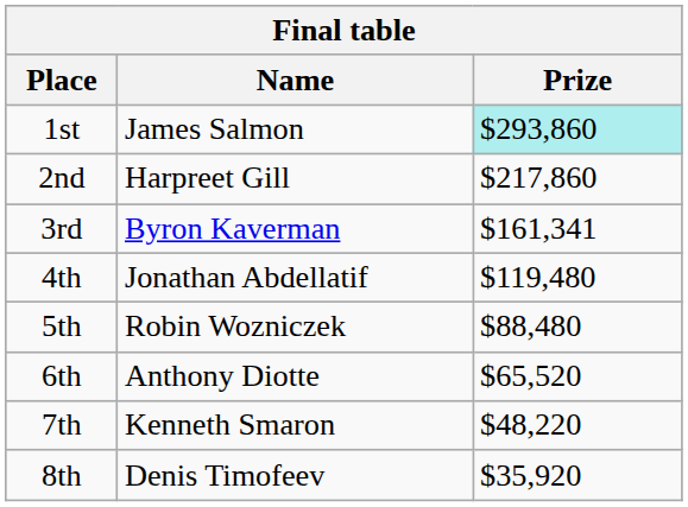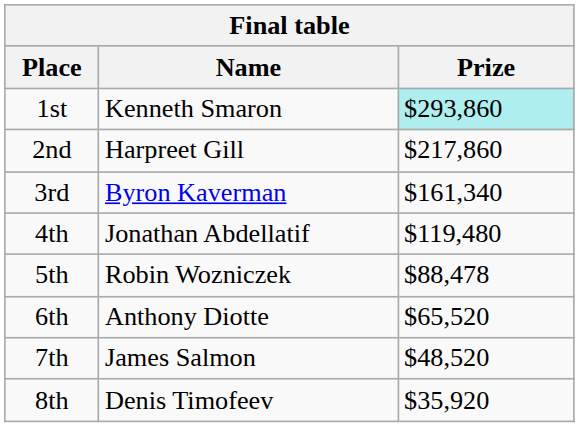 <table class="wikitable">
 <tr>
 <th colspan="3">Final table</th>
 </tr>
 <tr>
 <th style="width:50px;">Place</th>
 <th style="width:175px;">Name</th>
 <th style="width:100px;">Prize</th>
 </tr>
 <tr>
 <td style="text-align:center;">1st</td>
-<td> James Salmon</td>
+<td> Kenneth Smaron</td>
 <td style="background: paleturquoise;">$293,860</td>
 </tr>
 <tr>
 <td style="text-align:center;">2nd</td>
 <td> Harpreet Gill</td>
 <td>$217,860</td>
 </tr>
 <tr>
 <td style="text-align:center;">3rd</td>
 <td> <a href='#'>Byron Kaverman</a></td>
-<td>$161,341</td>
+<td>$161,340</td>
 </tr>
 <tr>
 <td style="text-align:center;">4th</td>
 <td> Jonathan Abdellatif</td>
 <td>$119,480</td>
 </tr>
 <tr>
 <td style="text-align:center;">5th</td>
 <td> Robin Wozniczek</td>
-<td>$88,480</td>
+<td>$88,478</td>
 </tr>
 <tr>
 <td style="text-align:center;">6th</td>
 <td> Anthony Diotte</td>
 <td>$65,520</td>
 </tr>
 <tr>
 <td style="text-align:center;">7th</td>
-<td> Kenneth Smaron</td>
-<td>$48,220</td>
+<td> James Salmon</td>
+<td>$48,520</td>
 </tr>
 <tr>
 <td style="text-align:center;">8th</td>
 <td> Denis Timofeev</td>
 <td>$35,920</td>
 </tr>
 </table>
